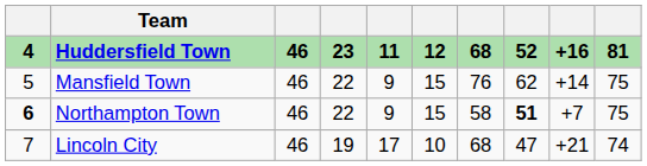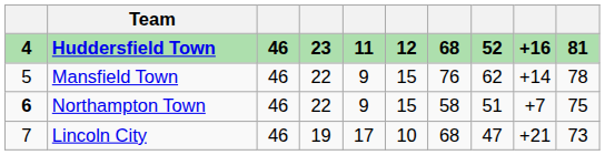 <table class="wikitable" style="text-align:center">
 <tr>
 <th width="30"></th>
 <th width="175">Team</th>
 <th width="30"></th>
 <th width="30"></th>
 <th width="30"></th>
 <th width="30"></th>
 <th width="30"></th>
 <th width="30"></th>
 <th width="30"></th>
 <th width="30"></th>
 </tr>
 <tr bgcolor=#ADDFAD>
 <td><strong>4</strong></td>
 <td align=left><strong><a href='#'>Huddersfield Town</a></strong></td>
 <td><strong>46</strong></td>
 <td><strong>23</strong></td>
 <td><strong>11</strong></td>
 <td><strong>12</strong></td>
 <td><strong>68</strong></td>
 <td><strong>52</strong></td>
 <td><strong>+16</strong></td>
 <td><strong>81</strong></td>
 </tr>
 <tr>
 <td>5</td>
 <td align=left><a href='#'>Mansfield Town</a></td>
 <td>46</td>
 <td>22</td>
 <td>9</td>
 <td>15</td>
 <td>76</td>
 <td>62</td>
 <td>+14</td>
-<td>75</td>
+<td>78</td>
 </tr>
 <tr>
 <td><strong>6</strong></td>
 <td align=left><a href='#'>Northampton Town</a></td>
 <td>46</td>
 <td>22</td>
 <td>9</td>
 <td>15</td>
 <td>58</td>
-<td><strong>51</strong></td>
+<td>51</td>
 <td>+7</td>
 <td>75</td>
 </tr>
 <tr>
 <td>7</td>
 <td align=left><a href='#'>Lincoln City</a></td>
 <td>46</td>
 <td>19</td>
 <td>17</td>
 <td>10</td>
 <td>68</td>
 <td>47</td>
 <td>+21</td>
-<td>74</td>
+<td>73</td>
 </tr>
 </table>
